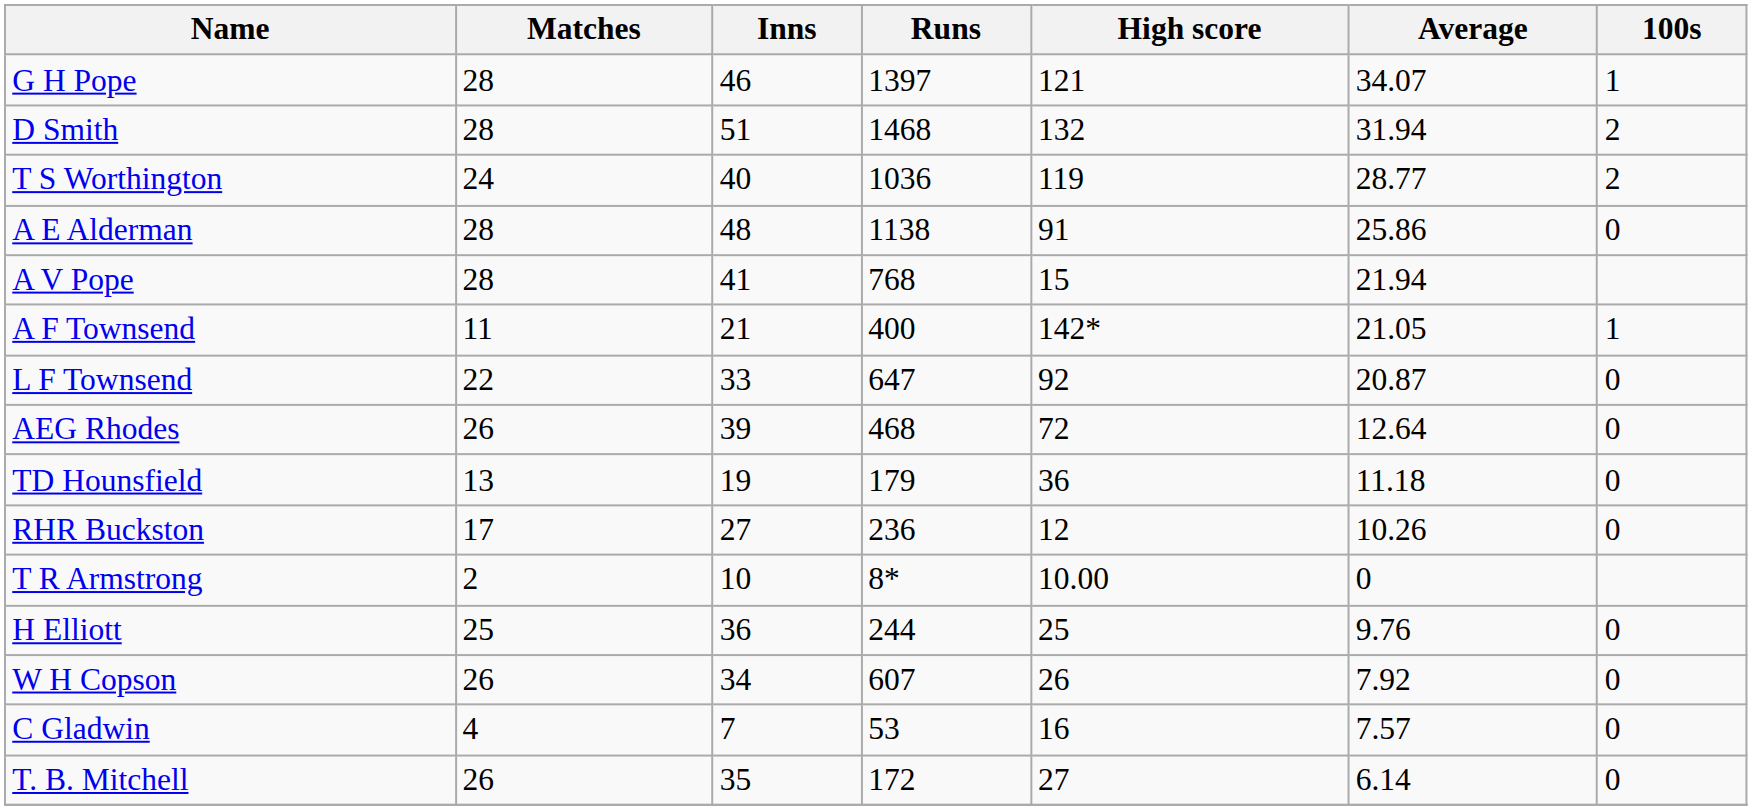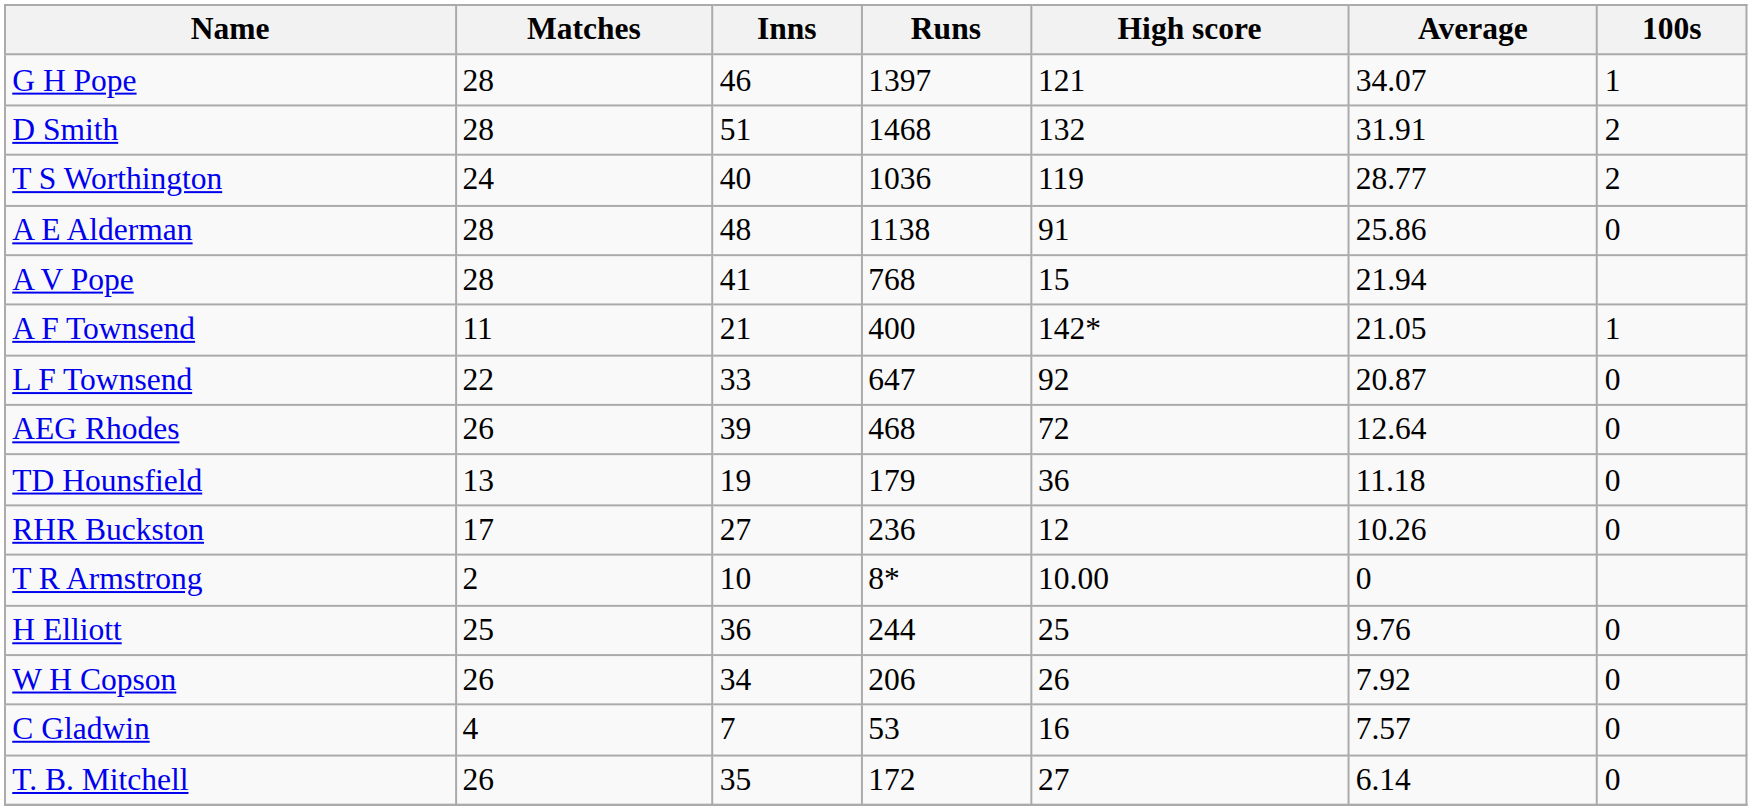 <table class="wikitable sortable" style="width:70%;">
 <tr style="background:#efefef;">
 <th>Name</th>
 <th>Matches</th>
 <th>Inns</th>
 <th>Runs</th>
 <th>High score</th>
 <th>Average</th>
 <th>100s</th>
 </tr>
 <tr>
 <td><a href='#'>G H Pope</a></td>
 <td>28</td>
 <td>46</td>
 <td>1397</td>
 <td>121</td>
 <td>34.07</td>
 <td>1</td>
 </tr>
 <tr>
 <td><a href='#'>D Smith</a></td>
 <td>28</td>
 <td>51</td>
 <td>1468</td>
 <td>132</td>
-<td>31.94</td>
+<td>31.91</td>
 <td>2</td>
 </tr>
 <tr>
 <td><a href='#'>T S Worthington</a></td>
 <td>24</td>
 <td>40</td>
 <td>1036</td>
 <td>119</td>
 <td>28.77</td>
 <td>2</td>
 </tr>
 <tr>
 <td><a href='#'>A E Alderman</a></td>
 <td>28</td>
 <td>48</td>
 <td>1138</td>
 <td>91</td>
 <td>25.86</td>
 <td>0</td>
 </tr>
 <tr>
 <td><a href='#'>A V Pope</a></td>
 <td>28</td>
 <td>41</td>
 <td>768</td>
 <td>15</td>
 <td>21.94</td>
 <td></td>
 </tr>
 <tr>
 <td><a href='#'>A F Townsend</a></td>
 <td>11</td>
 <td>21</td>
 <td>400</td>
 <td>142*</td>
 <td>21.05</td>
 <td>1</td>
 </tr>
 <tr>
 <td><a href='#'>L F Townsend</a></td>
 <td>22</td>
 <td>33</td>
 <td>647</td>
 <td>92</td>
 <td>20.87</td>
 <td>0</td>
 </tr>
 <tr>
 <td><a href='#'>AEG Rhodes</a></td>
 <td>26</td>
 <td>39</td>
 <td>468</td>
 <td>72</td>
 <td>12.64</td>
 <td>0</td>
 </tr>
 <tr>
 <td><a href='#'>TD Hounsfield</a></td>
 <td>13</td>
 <td>19</td>
 <td>179</td>
 <td>36</td>
 <td>11.18</td>
 <td>0</td>
 </tr>
 <tr>
 <td><a href='#'>RHR Buckston</a></td>
 <td>17</td>
 <td>27</td>
 <td>236</td>
 <td>12</td>
 <td>10.26</td>
 <td>0</td>
 </tr>
 <tr>
 <td><a href='#'>T R Armstrong</a></td>
 <td>2</td>
 <td 2>10</td>
 <td>8*</td>
 <td>10.00</td>
 <td>0</td>
 </tr>
 <tr>
 <td><a href='#'>H Elliott</a></td>
 <td>25</td>
 <td>36</td>
 <td>244</td>
 <td>25</td>
 <td>9.76</td>
 <td>0</td>
 </tr>
 <tr>
 <td><a href='#'>W H Copson</a></td>
 <td>26</td>
 <td>34</td>
-<td>607</td>
+<td>206</td>
 <td>26</td>
 <td>7.92</td>
 <td>0</td>
 </tr>
 <tr>
 <td><a href='#'>C Gladwin</a></td>
 <td>4</td>
 <td>7</td>
 <td>53</td>
 <td>16</td>
 <td>7.57</td>
 <td>0</td>
 </tr>
 <tr>
 <td><a href='#'>T. B. Mitchell</a></td>
 <td>26</td>
 <td>35</td>
 <td>172</td>
 <td>27</td>
 <td>6.14</td>
 <td>0</td>
 </tr>
 <tr>
 </tr>
 </table>
